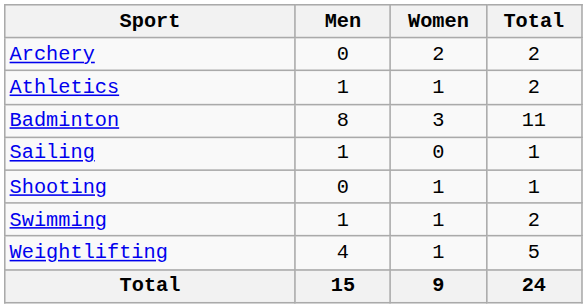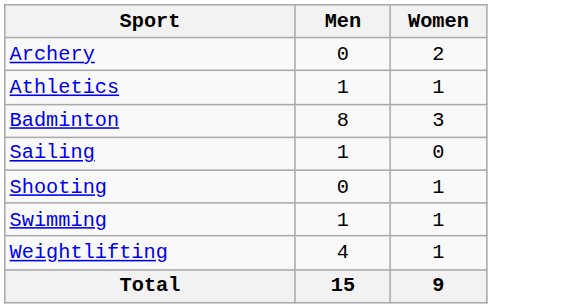 <table class="wikitable sortable" style="text-align:center;">
 <tr>
 <th width=180>Sport</th>
 <th width=55>Men</th>
 <th width=55>Women</th>
-<th width=55>Total</th>
 </tr>
 <tr>
 <td align=left><a href='#'>Archery</a></td>
 <td>0</td>
-<td>2</td>
 <td>2</td>
 </tr>
 <tr>
 <td align=left><a href='#'>Athletics</a></td>
 <td>1</td>
 <td>1</td>
-<td>2</td>
 </tr>
 <tr>
 <td align=left><a href='#'>Badminton</a></td>
 <td>8</td>
 <td>3</td>
-<td>11</td>
 </tr>
 <tr>
 <td align=left><a href='#'>Sailing</a></td>
 <td>1</td>
 <td>0</td>
-<td>1</td>
 </tr>
 <tr>
 <td align=left><a href='#'>Shooting</a></td>
 <td>0</td>
-<td>1</td>
 <td>1</td>
 </tr>
 <tr>
 <td align=left><a href='#'>Swimming</a></td>
 <td>1</td>
 <td>1</td>
-<td>2</td>
 </tr>
 <tr>
 <td align=left><a href='#'>Weightlifting</a></td>
 <td>4</td>
 <td>1</td>
-<td>5</td>
 </tr>
 <tr>
 <th>Total</th>
 <th>15</th>
 <th>9</th>
-<th>24</th>
 </tr>
 </table>
